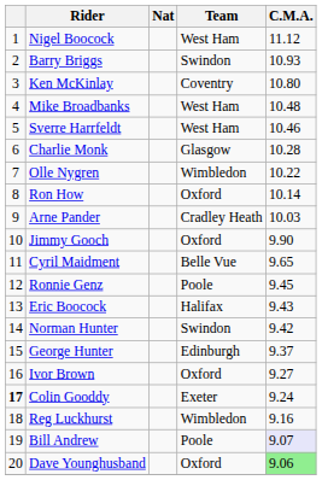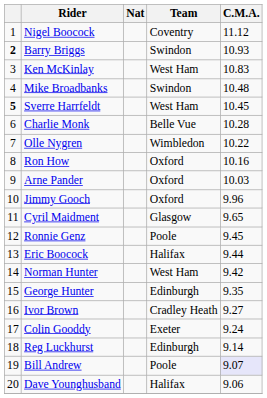 <table class=wikitable>
 <tr>
 <th></th>
 <th>Rider</th>
 <th>Nat</th>
 <th>Team</th>
 <th>C.M.A.</th>
 </tr>
 <tr>
 <td align="center">1</td>
 <td><a href='#'>Nigel Boocock</a></td>
 <td></td>
-<td>West Ham</td>
+<td>Coventry</td>
 <td>11.12</td>
 </tr>
 <tr>
-<td align="center">2</td>
+<td align="center"><strong>2</strong></td>
 <td><a href='#'>Barry Briggs</a></td>
 <td></td>
 <td>Swindon</td>
 <td>10.93</td>
 </tr>
 <tr>
 <td align="center">3</td>
 <td><a href='#'>Ken McKinlay</a></td>
 <td></td>
-<td>Coventry</td>
-<td>10.80</td>
+<td>West Ham</td>
+<td>10.83</td>
 </tr>
 <tr>
 <td align="center">4</td>
 <td><a href='#'>Mike Broadbanks</a></td>
 <td></td>
-<td>West Ham</td>
+<td>Swindon</td>
 <td>10.48</td>
 </tr>
 <tr>
-<td align="center">5</td>
+<td align="center"><strong>5</strong></td>
 <td><a href='#'>Sverre Harrfeldt</a></td>
 <td></td>
 <td>West Ham</td>
-<td>10.46</td>
+<td>10.45</td>
 </tr>
 <tr>
 <td align="center">6</td>
 <td><a href='#'>Charlie Monk</a></td>
 <td></td>
-<td>Glasgow</td>
+<td>Belle Vue</td>
 <td>10.28</td>
 </tr>
 <tr>
 <td align="center">7</td>
 <td><a href='#'>Olle Nygren</a></td>
 <td></td>
 <td>Wimbledon</td>
 <td>10.22</td>
 </tr>
 <tr>
 <td align="center">8</td>
 <td><a href='#'>Ron How</a></td>
 <td></td>
 <td>Oxford</td>
-<td>10.14</td>
+<td>10.16</td>
 </tr>
 <tr>
 <td align="center">9</td>
 <td><a href='#'>Arne Pander</a></td>
 <td></td>
-<td>Cradley Heath</td>
+<td>Oxford</td>
 <td>10.03</td>
 </tr>
 <tr>
 <td align="center">10</td>
 <td><a href='#'>Jimmy Gooch</a></td>
 <td></td>
 <td>Oxford</td>
-<td>9.90</td>
+<td>9.96</td>
 </tr>
 <tr>
 <td align="center">11</td>
 <td><a href='#'>Cyril Maidment</a></td>
 <td></td>
-<td>Belle Vue</td>
+<td>Glasgow</td>
 <td>9.65</td>
 </tr>
 <tr>
 <td align="center">12</td>
 <td><a href='#'>Ronnie Genz</a></td>
 <td></td>
 <td>Poole</td>
 <td>9.45</td>
 </tr>
 <tr>
 <td align="center">13</td>
 <td><a href='#'>Eric Boocock</a></td>
 <td></td>
 <td>Halifax</td>
-<td>9.43</td>
+<td>9.44</td>
 </tr>
 <tr>
 <td align="center">14</td>
 <td><a href='#'>Norman Hunter</a></td>
 <td></td>
-<td>Swindon</td>
+<td>West Ham</td>
 <td>9.42</td>
 </tr>
 <tr>
 <td align="center">15</td>
 <td><a href='#'>George Hunter</a></td>
 <td></td>
 <td>Edinburgh</td>
-<td>9.37</td>
+<td>9.35</td>
 </tr>
 <tr>
 <td align="center">16</td>
 <td><a href='#'>Ivor Brown</a></td>
 <td></td>
-<td>Oxford</td>
+<td>Cradley Heath</td>
 <td>9.27</td>
 </tr>
 <tr>
-<td align="center"><strong>17</strong></td>
+<td align="center">17</td>
 <td><a href='#'>Colin Gooddy</a></td>
 <td></td>
 <td>Exeter</td>
 <td>9.24</td>
 </tr>
 <tr>
 <td align="center">18</td>
 <td><a href='#'>Reg Luckhurst</a></td>
 <td></td>
-<td>Wimbledon</td>
-<td>9.16</td>
+<td>Edinburgh</td>
+<td>9.14</td>
 </tr>
 <tr>
 <td align="center">19</td>
 <td><a href='#'>Bill Andrew</a></td>
 <td></td>
 <td>Poole</td>
 <td style="background: lavender;">9.07</td>
 </tr>
 <tr>
 <td align="center">20</td>
 <td><a href='#'>Dave Younghusband</a></td>
 <td></td>
-<td>Oxford</td>
-<td style="background: lightgreen;">9.06</td>
+<td>Halifax</td>
+<td>9.06</td>
 </tr>
 <tr>
 </tr>
 </table>
